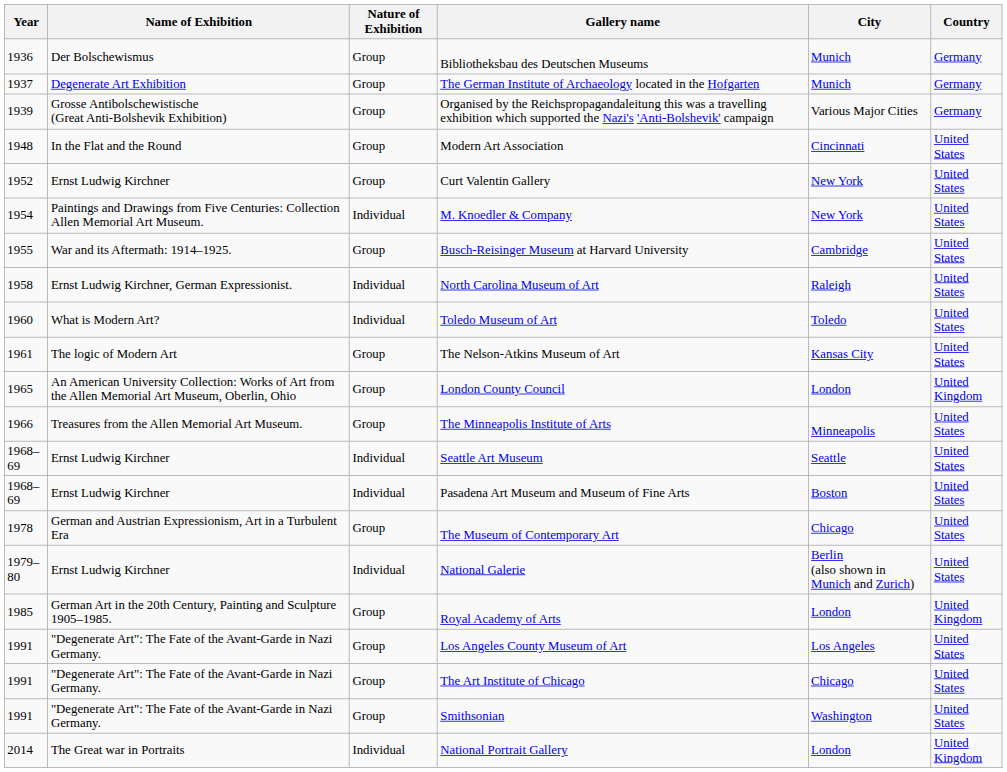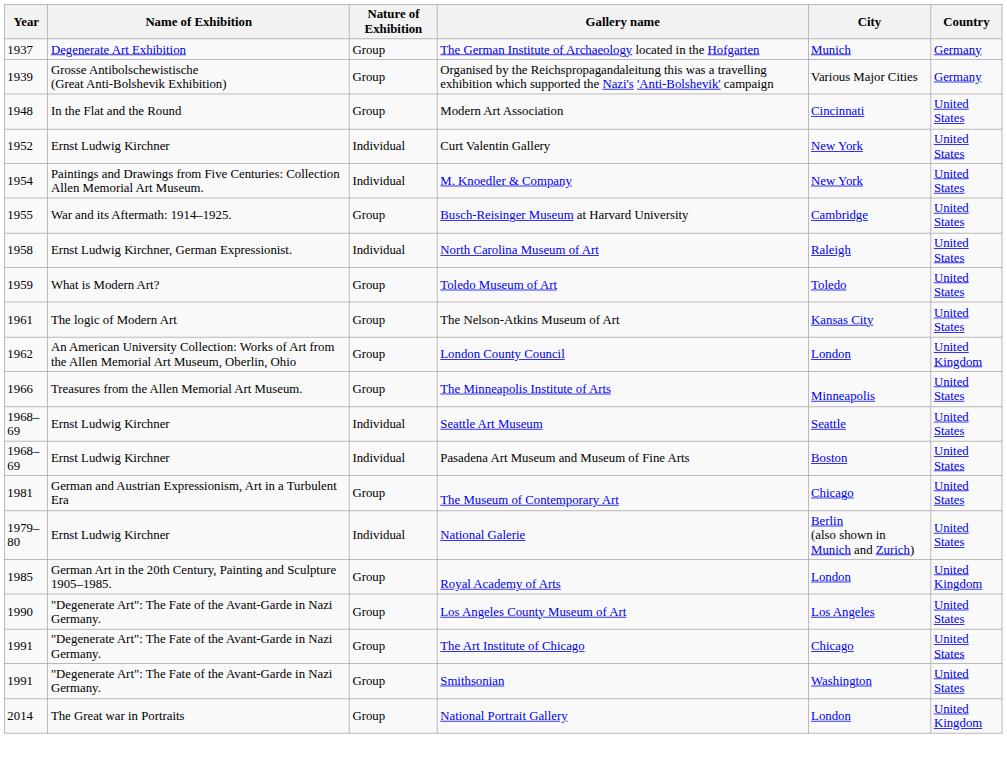 <table class="wikitable">
 <tr>
 <th>Year</th>
 <th>Name of Exhibition</th>
 <th>Nature of Exhibition</th>
 <th>Gallery name</th>
 <th>City</th>
 <th>Country</th>
-</tr>
-<tr>
-<td>1936   </td>
-<td>Der Bolschewismus   </td>
-<td>Group</td>
-<td><br>Bibliotheksbau des Deutschen Museums</td>
-<td><a href='#'>Munich</a></td>
-<td><a href='#'>Germany</a></td>
 </tr>
 <tr>
 <td>1937</td>
 <td><a href='#'>Degenerate Art Exhibition</a>   </td>
 <td>Group</td>
 <td><a href='#'>The German Institute of Archaeology</a> located in the <a href='#'>Hofgarten</a></td>
 <td><a href='#'>Munich</a></td>
 <td><a href='#'>Germany</a></td>
 </tr>
 <tr>
 <td>1939</td>
 <td>Grosse Antibolschewistische<br>(Great Anti-Bolshevik Exhibition)   </td>
 <td>Group</td>
 <td>Organised by the Reichspropagandaleitung this was a travelling exhibition which supported the <a href='#'>Nazi's</a> <a href='#'>'Anti-Bolshevik'</a> campaign</td>
 <td>Various Major Cities</td>
 <td><a href='#'>Germany</a></td>
 </tr>
 <tr>
 <td>1948</td>
 <td>In the Flat and the Round   </td>
 <td>Group</td>
 <td>Modern Art Association   </td>
 <td><a href='#'>Cincinnati</a></td>
 <td><a href='#'>United States</a></td>
 </tr>
 <tr>
 <td>1952</td>
 <td>Ernst Ludwig Kirchner   </td>
-<td>Group</td>
+<td>Individual</td>
 <td>Curt Valentin Gallery</td>
 <td><a href='#'>New York</a>   </td>
 <td><a href='#'>United States</a></td>
 </tr>
 <tr>
 <td>1954</td>
 <td>Paintings and Drawings from Five Centuries: Collection Allen Memorial Art Museum.   </td>
 <td>Individual</td>
 <td><a href='#'>M. Knoedler & Company</a></td>
 <td><a href='#'>New York</a>   </td>
 <td><a href='#'>United States</a></td>
 </tr>
 <tr>
 <td>1955</td>
 <td>War and its Aftermath: 1914–1925.</td>
 <td>Group</td>
 <td><a href='#'>Busch-Reisinger Museum</a> at Harvard University   </td>
 <td><a href='#'>Cambridge</a>   </td>
 <td><a href='#'>United States</a></td>
 </tr>
 <tr>
 <td>1958</td>
 <td>Ernst Ludwig Kirchner, German Expressionist.</td>
 <td>Individual</td>
 <td><a href='#'>North Carolina Museum of Art</a>   </td>
 <td><a href='#'>Raleigh</a>   </td>
 <td><a href='#'>United States</a></td>
 </tr>
 <tr>
-<td>1960</td>
+<td>1959</td>
 <td>What is Modern Art?   </td>
-<td>Individual</td>
+<td>Group</td>
 <td><a href='#'>Toledo Museum of Art</a>   </td>
 <td><a href='#'>Toledo</a>   </td>
 <td><a href='#'>United States</a></td>
 </tr>
 <tr>
 <td>1961</td>
 <td>The logic of Modern Art   </td>
 <td>Group</td>
 <td>The Nelson-Atkins Museum of Art</td>
 <td><a href='#'>Kansas City</a>   </td>
 <td><a href='#'>United States</a></td>
 </tr>
 <tr>
-<td>1965</td>
+<td>1962</td>
 <td>An American University Collection: Works of Art from the Allen Memorial Art Museum, Oberlin, Ohio</td>
 <td>Group</td>
 <td><a href='#'>London County Council</a></td>
 <td><a href='#'>London</a></td>
 <td><a href='#'>United Kingdom</a></td>
 </tr>
 <tr>
 <td>1966</td>
 <td>Treasures from the Allen Memorial Art Museum.</td>
 <td>Group</td>
 <td><a href='#'>The Minneapolis Institute of Arts</a></td>
 <td><br><a href='#'>Minneapolis</a></td>
 <td><a href='#'>United States</a></td>
 </tr>
 <tr>
 <td>1968–69</td>
 <td>Ernst Ludwig Kirchner</td>
 <td>Individual</td>
 <td><a href='#'>Seattle Art Museum</a></td>
 <td><a href='#'>Seattle</a></td>
 <td><a href='#'>United States</a></td>
 </tr>
 <tr>
 <td>1968–69</td>
 <td>Ernst Ludwig Kirchner</td>
 <td>Individual</td>
 <td>Pasadena Art Museum and Museum of Fine Arts</td>
 <td><a href='#'>Boston</a></td>
 <td><a href='#'>United States</a></td>
 </tr>
 <tr>
-<td>1978</td>
+<td>1981</td>
 <td>German and Austrian Expressionism, Art in a Turbulent Era</td>
 <td>Group</td>
 <td><br><a href='#'>The Museum of Contemporary Art</a></td>
 <td><a href='#'>Chicago</a></td>
 <td><a href='#'>United States</a></td>
 </tr>
 <tr>
 <td>1979–80</td>
 <td>Ernst Ludwig Kirchner</td>
 <td>Individual</td>
 <td><a href='#'>National Galerie</a></td>
 <td><a href='#'>Berlin</a><br>(also shown in <a href='#'>Munich</a> and <a href='#'>Zurich</a>) </td>
 <td><a href='#'>United States</a></td>
 </tr>
 <tr>
 <td>1985</td>
 <td>German Art in the 20th Century, Painting and Sculpture 1905–1985.</td>
 <td>Group</td>
 <td><br><a href='#'>Royal Academy of Arts</a></td>
 <td><a href='#'>London</a></td>
 <td><a href='#'>United Kingdom</a></td>
 </tr>
 <tr>
-<td>1991</td>
+<td>1990</td>
 <td>"Degenerate Art": The Fate of the Avant-Garde in Nazi Germany.</td>
 <td>Group</td>
 <td><a href='#'>Los Angeles County Museum of Art</a></td>
 <td><a href='#'>Los Angeles</a></td>
 <td><a href='#'>United States</a></td>
 </tr>
 <tr>
 <td>1991</td>
 <td>"Degenerate Art": The Fate of the Avant-Garde in Nazi Germany.   </td>
 <td>Group</td>
 <td><a href='#'>The Art Institute of Chicago</a></td>
 <td><a href='#'>Chicago</a></td>
 <td><a href='#'>United States</a></td>
 </tr>
 <tr>
 <td>1991</td>
 <td>"Degenerate Art": The Fate of the Avant-Garde in Nazi Germany.   </td>
 <td>Group</td>
 <td><a href='#'>Smithsonian</a></td>
 <td><a href='#'>Washington</a></td>
 <td><a href='#'>United States</a></td>
 </tr>
 <tr>
 <td>2014</td>
 <td>The Great war in Portraits   </td>
-<td>Individual</td>
+<td>Group</td>
 <td><a href='#'>National Portrait Gallery</a></td>
 <td><a href='#'>London</a></td>
 <td><a href='#'>United Kingdom</a></td>
 </tr>
 </table>
